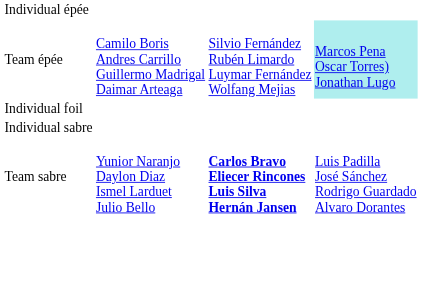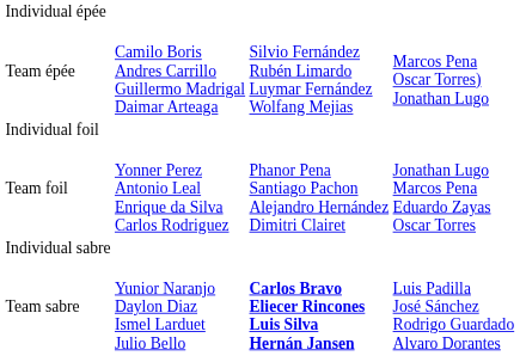 <table>
 <tr>
 <td rowspan=2>Individual épée</td>
 <td rowspan=2></td>
 <td rowspan=2></td>
 <td></td>
 </tr>
 <tr>
 <td></td>
 </tr>
 <tr>
 <td>Team épée</td>
 <td><br><a href='#'>Camilo Boris</a><br><a href='#'>Andres Carrillo</a><br><a href='#'>Guillermo Madrigal</a><br><a href='#'>Daimar Arteaga</a></td>
 <td><br><a href='#'>Silvio Fernández</a><br><a href='#'>Rubén Limardo</a><br><a href='#'>Luymar Fernández</a><br><a href='#'>Wolfang Mejias</a></td>
-<td style="background: paleturquoise;"><br><a href='#'>Marcos Pena</a><br><a href='#'>Oscar Torres)</a><br><a href='#'>Jonathan Lugo</a></td>
+<td><br><a href='#'>Marcos Pena</a><br><a href='#'>Oscar Torres)</a><br><a href='#'>Jonathan Lugo</a></td>
 </tr>
 <tr>
 <td rowspan=2>Individual foil</td>
 <td rowspan=2></td>
 <td rowspan=2></td>
 <td></td>
 </tr>
 <tr>
 <td></td>
+</tr>
+<tr>
+<td>Team foil</td>
+<td><br><a href='#'>Yonner Perez</a><br><a href='#'>Antonio Leal</a><br><a href='#'>Enrique da Silva</a><br><a href='#'>Carlos Rodriguez</a></td>
+<td><br><a href='#'>Phanor Pena</a><br><a href='#'>Santiago Pachon</a><br><a href='#'>Alejandro Hernández</a><br><a href='#'>Dimitri Clairet</a></td>
+<td><br><a href='#'>Jonathan Lugo</a><br><a href='#'>Marcos Pena</a><br><a href='#'>Eduardo Zayas</a><br><a href='#'>Oscar Torres</a></td>
 </tr>
 <tr>
 <td rowspan=2>Individual sabre</td>
 <td rowspan=2></td>
 <td rowspan=2></td>
 <td></td>
 </tr>
 <tr>
 <td></td>
 </tr>
 <tr>
 <td>Team sabre</td>
 <td><br><a href='#'>Yunior Naranjo</a><br><a href='#'>Daylon Diaz</a><br><a href='#'>Ismel Larduet</a><br><a href='#'>Julio Bello</a></td>
 <td><strong><br><a href='#'>Carlos Bravo</a><br><a href='#'>Eliecer Rincones</a><br><a href='#'>Luis Silva</a><br><a href='#'>Hernán Jansen</a></strong></td>
 <td><br><a href='#'>Luis Padilla</a><br><a href='#'>José Sánchez</a><br><a href='#'>Rodrigo Guardado</a><br><a href='#'>Alvaro Dorantes</a></td>
 </tr>
 </table>
